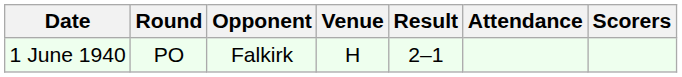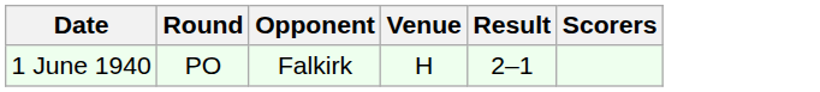 <table class="wikitable sortable" style="font-size:100%; text-align:center">
 <tr>
 <th>Date</th>
 <th>Round</th>
 <th>Opponent</th>
 <th>Venue</th>
 <th>Result</th>
-<th>Attendance</th>
 <th>Scorers</th>
 </tr>
 <tr bgcolor = "#EEFFEE">
 <td>1 June 1940</td>
 <td>PO</td>
 <td>Falkirk</td>
 <td>H</td>
 <td>2–1</td>
 <td></td>
-<td></td>
 </tr>
 </table>
